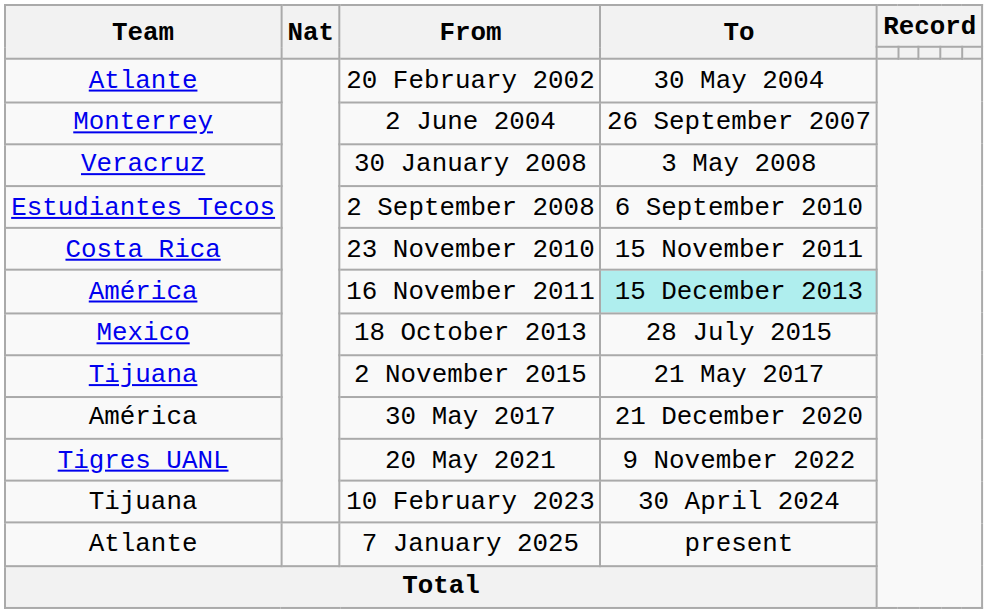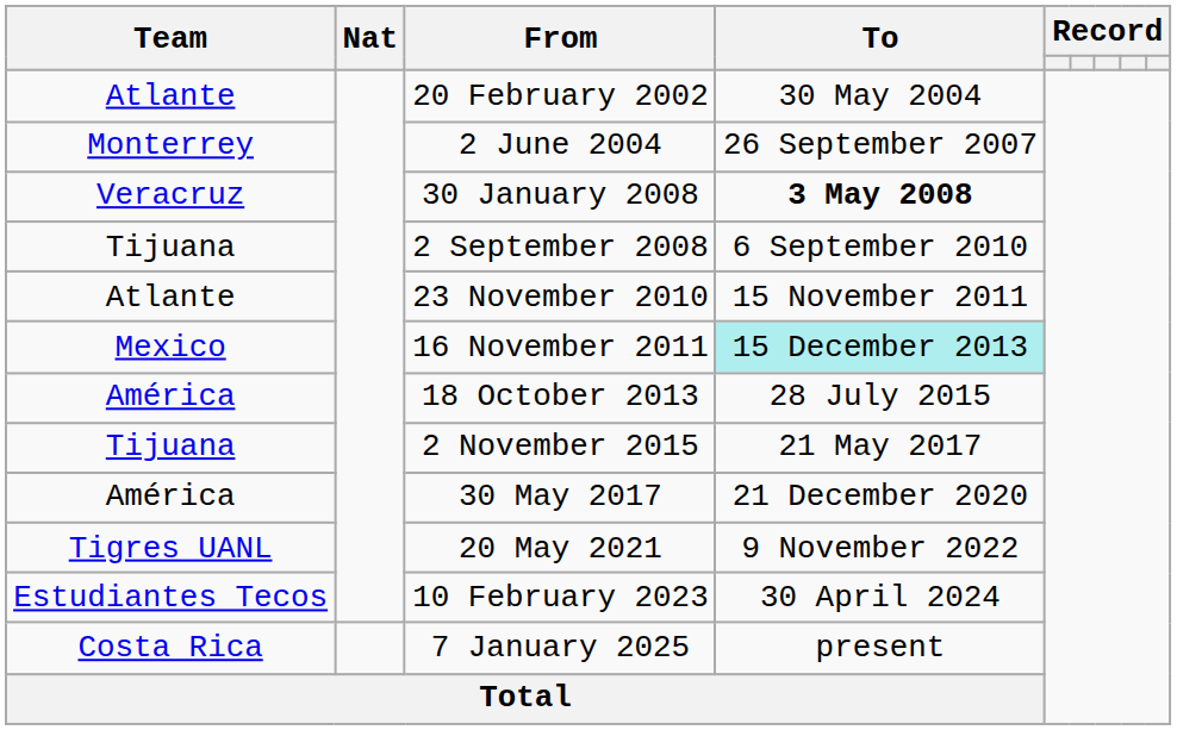 <table class="wikitable" style="text-align: center">
 <tr>
 <th rowspan="2">Team</th>
 <th rowspan="2">Nat</th>
 <th rowspan="2">From</th>
 <th rowspan="2">To</th>
 <th colspan="5">Record</th>
 </tr>
 <tr>
 <th></th>
 <th></th>
 <th></th>
 <th></th>
 <th></th>
 </tr>
 <tr>
 <td><a href='#'>Atlante</a></td>
 <td rowspan="11"></td>
 <td>20 February 2002</td>
 <td>30 May 2004<br></td>
 </tr>
 <tr>
 <td><a href='#'>Monterrey</a></td>
 <td>2 June 2004</td>
 <td>26 September 2007<br></td>
 </tr>
 <tr>
 <td><a href='#'>Veracruz</a></td>
 <td>30 January 2008</td>
-<td>3 May 2008<br></td>
+<td><strong>3 May 2008<br></strong></td>
 </tr>
 <tr>
-<td><a href='#'>Estudiantes Tecos</a></td>
+<td>Tijuana</td>
 <td>2 September 2008</td>
 <td>6 September 2010<br></td>
 </tr>
 <tr>
-<td><a href='#'>Costa Rica</a></td>
+<td>Atlante</td>
 <td>23 November 2010</td>
 <td>15 November 2011<br></td>
 </tr>
 <tr>
-<td><a href='#'>América</a></td>
+<td><a href='#'>Mexico</a></td>
 <td>16 November 2011</td>
 <td style="background: paleturquoise;">15 December 2013<br></td>
 </tr>
 <tr>
-<td><a href='#'>Mexico</a></td>
+<td><a href='#'>América</a></td>
 <td>18 October 2013</td>
 <td>28 July 2015<br></td>
 </tr>
 <tr>
 <td><a href='#'>Tijuana</a></td>
 <td>2 November 2015</td>
 <td>21 May 2017<br></td>
 </tr>
 <tr>
 <td>América</td>
 <td>30 May 2017</td>
 <td>21 December 2020<br></td>
 </tr>
 <tr>
 <td><a href='#'>Tigres UANL</a></td>
 <td>20 May 2021</td>
 <td>9 November 2022<br></td>
 </tr>
 <tr>
-<td>Tijuana</td>
+<td><a href='#'>Estudiantes Tecos</a></td>
 <td>10 February 2023</td>
 <td>30 April 2024<br></td>
 </tr>
 <tr>
-<td>Atlante</td>
+<td><a href='#'>Costa Rica</a></td>
 <td rowspan="1"></td>
 <td>7 January 2025</td>
 <td>present<br></td>
 </tr>
 <tr>
 <th colspan="4">Total<br></th>
 </tr>
 </table>
